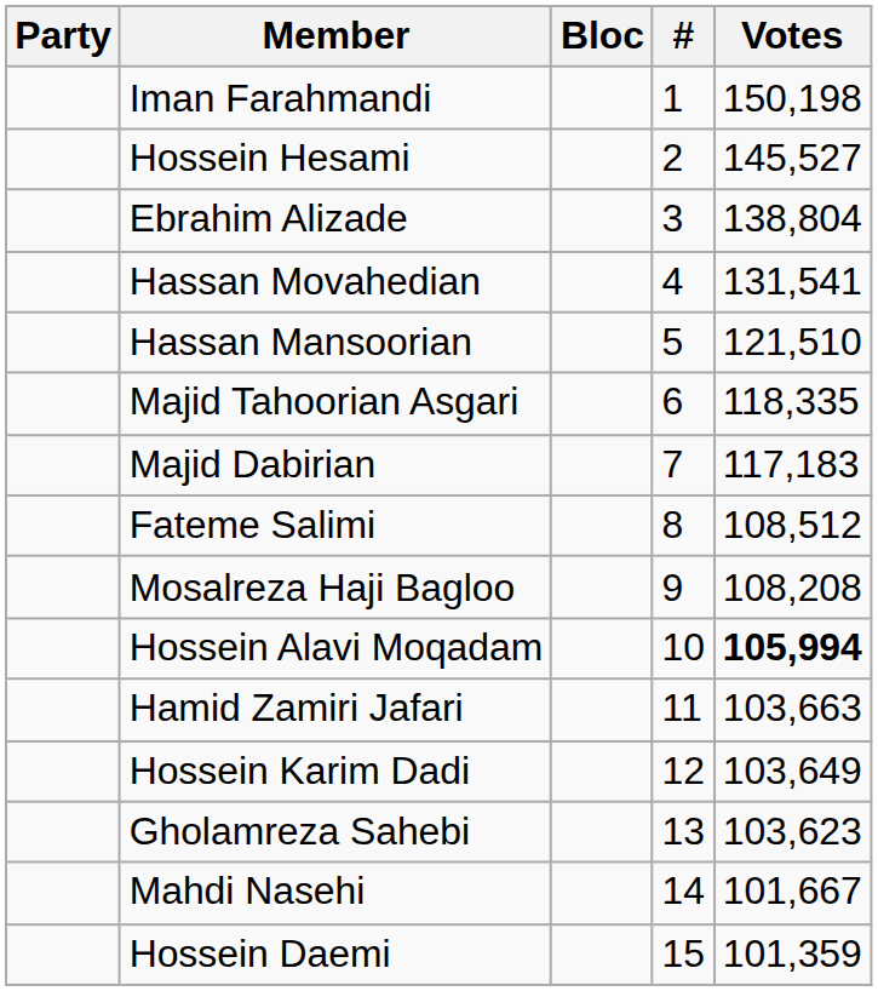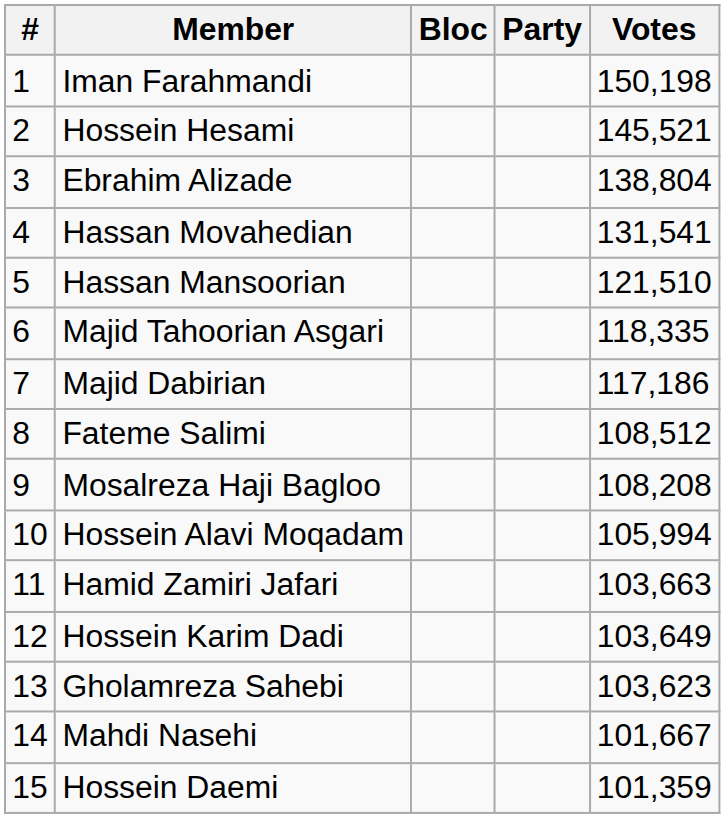 <table class=wikitable style=text-align:left>
 <tr>
-<th>Party</th>
+<th>#</th>
 <th>Member</th>
 <th>Bloc</th>
-<th>#</th>
+<th>Party</th>
 <th>Votes </th>
 </tr>
 <tr>
-<td></td>
+<td>1</td>
 <td>Iman Farahmandi</td>
 <td></td>
-<td>1</td>
+<td></td>
 <td>150,198</td>
 </tr>
 <tr>
-<td></td>
+<td>2</td>
 <td>Hossein Hesami</td>
 <td></td>
-<td>2</td>
-<td>145,527</td>
+<td></td>
+<td>145,521</td>
 </tr>
 <tr>
-<td></td>
+<td>3</td>
 <td>Ebrahim Alizade</td>
 <td></td>
-<td>3</td>
+<td></td>
 <td>138,804</td>
 </tr>
 <tr>
-<td></td>
+<td>4</td>
 <td>Hassan Movahedian</td>
 <td></td>
-<td>4</td>
+<td></td>
 <td>131,541</td>
 </tr>
 <tr>
-<td></td>
+<td>5</td>
 <td>Hassan Mansoorian</td>
 <td></td>
-<td>5</td>
+<td></td>
 <td>121,510</td>
 </tr>
 <tr>
-<td></td>
+<td>6</td>
 <td>Majid Tahoorian Asgari</td>
 <td></td>
-<td>6</td>
+<td></td>
 <td>118,335</td>
 </tr>
 <tr>
-<td></td>
+<td>7</td>
 <td>Majid Dabirian</td>
 <td></td>
-<td>7</td>
-<td>117,183</td>
+<td></td>
+<td>117,186</td>
 </tr>
 <tr>
-<td></td>
+<td>8</td>
 <td>Fateme Salimi</td>
 <td></td>
-<td>8</td>
+<td></td>
 <td>108,512</td>
 </tr>
 <tr>
-<td></td>
+<td>9</td>
 <td>Mosalreza Haji Bagloo</td>
 <td></td>
-<td>9</td>
+<td></td>
 <td>108,208</td>
 </tr>
 <tr>
-<td></td>
+<td>10</td>
 <td>Hossein Alavi Moqadam</td>
 <td></td>
-<td>10</td>
-<td><strong>105,994</strong></td>
+<td></td>
+<td>105,994</td>
 </tr>
 <tr>
-<td></td>
+<td>11</td>
 <td>Hamid Zamiri Jafari</td>
 <td></td>
-<td>11</td>
+<td></td>
 <td>103,663</td>
 </tr>
 <tr>
-<td></td>
+<td>12</td>
 <td>Hossein Karim Dadi</td>
 <td></td>
-<td>12</td>
+<td></td>
 <td>103,649</td>
 </tr>
 <tr>
-<td></td>
+<td>13</td>
 <td>Gholamreza Sahebi</td>
 <td></td>
-<td>13</td>
+<td></td>
 <td>103,623</td>
 </tr>
 <tr>
-<td></td>
+<td>14</td>
 <td>Mahdi Nasehi</td>
 <td></td>
-<td>14</td>
+<td></td>
 <td>101,667</td>
 </tr>
 <tr>
-<td></td>
+<td>15</td>
 <td>Hossein Daemi</td>
 <td></td>
-<td>15</td>
+<td></td>
 <td>101,359</td>
 </tr>
 </table>
